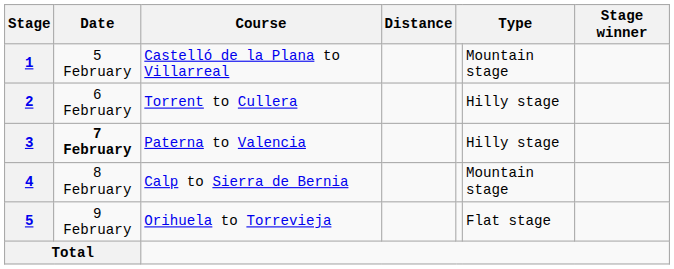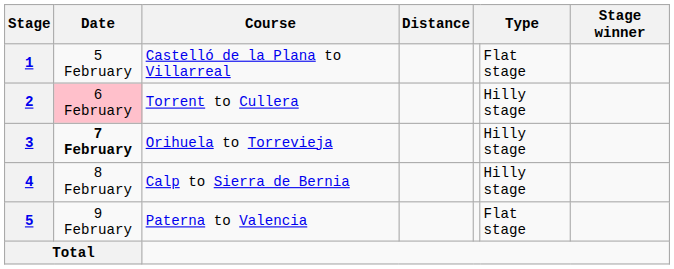 <table class="wikitable">
 <tr>
 <th scope="col">Stage</th>
 <th scope="col">Date</th>
 <th scope="col">Course</th>
 <th scope="col">Distance</th>
 <th scope="col" colspan="2">Type</th>
 <th scope="col">Stage winner</th>
 </tr>
 <tr>
 <th scope="row"><a href='#'>1</a></th>
 <td style="text-align:center;">5 February</td>
 <td><a href='#'>Castelló de la Plana</a> to <a href='#'>Villarreal</a></td>
 <td style="text-align:center;"></td>
 <td></td>
-<td>Mountain stage</td>
+<td>Flat stage</td>
 <td></td>
 </tr>
 <tr>
 <th scope="row"><a href='#'>2</a></th>
-<td style="text-align:center;">6 February</td>
+<td style="background: pink; text-align:center;">6 February</td>
 <td><a href='#'>Torrent</a> to <a href='#'>Cullera</a></td>
 <td style="text-align:center;"></td>
 <td></td>
 <td>Hilly stage</td>
 <td></td>
 </tr>
 <tr>
 <th scope="row"><a href='#'>3</a></th>
 <td style="text-align:center;"><strong>7 February</strong></td>
-<td><a href='#'>Paterna</a> to <a href='#'>Valencia</a></td>
+<td><a href='#'>Orihuela</a> to <a href='#'>Torrevieja</a></td>
 <td style="text-align:center;"></td>
 <td></td>
 <td>Hilly stage</td>
 <td></td>
 </tr>
 <tr>
 <th scope="row"><a href='#'>4</a></th>
 <td style="text-align:center;">8 February</td>
 <td><a href='#'>Calp</a> to <a href='#'>Sierra de Bernia</a></td>
 <td style="text-align:center;"></td>
 <td></td>
-<td>Mountain stage</td>
+<td>Hilly stage</td>
 <td></td>
 </tr>
 <tr>
 <th scope="row"><a href='#'>5</a></th>
 <td style="text-align:center;">9 February</td>
-<td><a href='#'>Orihuela</a> to <a href='#'>Torrevieja</a></td>
+<td><a href='#'>Paterna</a> to <a href='#'>Valencia</a></td>
 <td style="text-align:center;"></td>
 <td></td>
 <td>Flat stage</td>
 <td></td>
 </tr>
 <tr>
 <th colspan="2">Total</th>
 <td colspan="5" style="text-align:center;"></td>
 </tr>
 </table>
